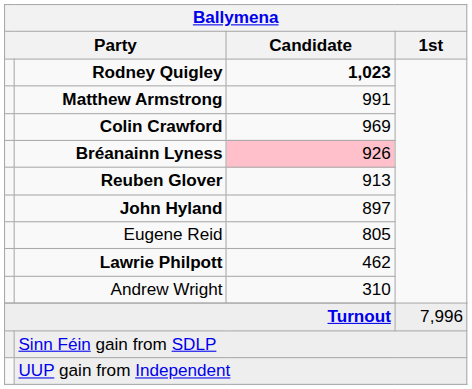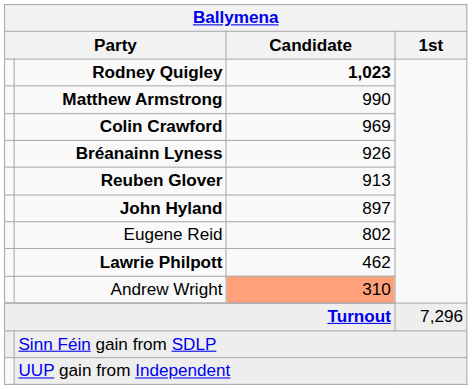 <table class="wikitable">
 <tr>
 <th colspan="4" align="center"><a href='#'>Ballymena</a></th>
 </tr>
 <tr>
 <th colspan="2" align="center" width=200>Party</th>
 <th width=150>Candidate</th>
 <th width=60>1st </th>
 </tr>
 <tr>
 <td></td>
 <td align="right"><strong>Rodney Quigley</strong></td>
 <td align="right"><strong>1,023</strong></td>
 </tr>
 <tr>
 <td></td>
 <td align="right"><strong>Matthew Armstrong</strong></td>
-<td align="right">991</td>
+<td align="right">990</td>
 </tr>
 <tr>
 <td></td>
 <td align="right"><strong>Colin Crawford</strong></td>
 <td align="right">969</td>
 </tr>
 <tr>
 <td></td>
 <td align="right"><strong>Bréanainn Lyness</strong></td>
-<td align="right" style="background: pink;">926</td>
+<td align="right">926</td>
 </tr>
 <tr>
 <td></td>
 <td align="right"><strong>Reuben Glover</strong></td>
 <td align="right">913</td>
 </tr>
 <tr>
 <td></td>
 <td align="right"><strong>John Hyland</strong></td>
 <td align="right">897</td>
 </tr>
 <tr>
 <td></td>
 <td align="right">Eugene Reid</td>
-<td align="right">805</td>
+<td align="right">802</td>
 </tr>
 <tr>
 <td></td>
 <td align="right"><strong>Lawrie Philpott</strong></td>
 <td align="right">462</td>
 </tr>
 <tr>
 <td></td>
 <td align="right">Andrew Wright</td>
-<td align="right">310</td>
+<td align="right" style="background: lightsalmon;">310</td>
 </tr>
 <tr>
 </tr>
 <tr bgcolor="EEEEEE">
 <td colspan=3 align="right"><strong><a href='#'>Turnout</a></strong></td>
-<td align="right">7,996</td>
+<td align="right">7,296</td>
 </tr>
 <tr bgcolor="EEEEEE">
 <td bgcolor=></td>
 <td colspan=4 bgcolor="EEEEEE"><a href='#'>Sinn Féin</a> gain from <a href='#'>SDLP</a></td>
 </tr>
 <tr>
 <td bgcolor=></td>
 <td colspan=4 bgcolor="EEEEEE"><a href='#'>UUP</a> gain from <a href='#'>Independent</a></td>
 </tr>
 </table>
